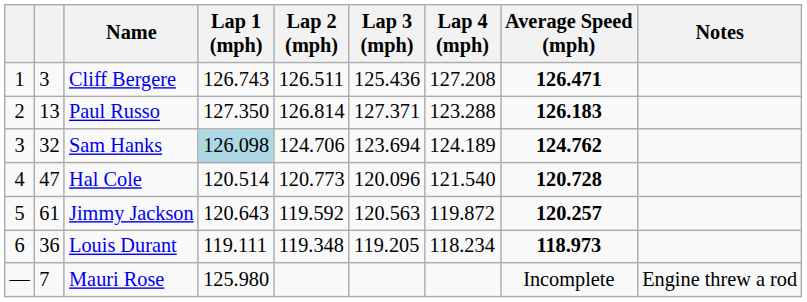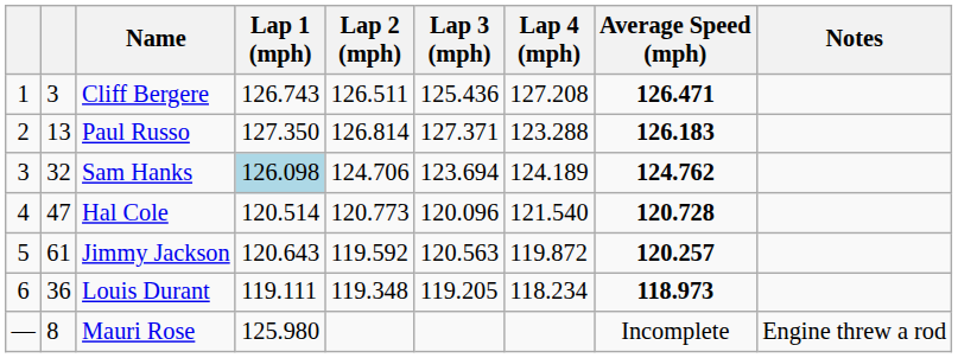 <table class="wikitable" style="font-size: 90%;">
 <tr align="center">
 <th></th>
 <th></th>
 <th>Name</th>
 <th>Lap 1<br>(mph)</th>
 <th>Lap 2<br>(mph)</th>
 <th>Lap 3<br>(mph)</th>
 <th>Lap 4<br>(mph)</th>
 <th>Average Speed<br>(mph)</th>
 <th>Notes</th>
 </tr>
 <tr>
 <td align=center>1</td>
 <td>3</td>
 <td> <a href='#'>Cliff Bergere</a></td>
 <td>126.743</td>
 <td>126.511</td>
 <td>125.436</td>
 <td>127.208</td>
 <td align=center><strong>126.471</strong></td>
 <td></td>
 </tr>
 <tr>
 <td align=center>2</td>
 <td>13</td>
 <td> <a href='#'>Paul Russo</a></td>
 <td>127.350</td>
 <td>126.814</td>
 <td>127.371</td>
 <td>123.288</td>
 <td align=center><strong>126.183</strong></td>
 <td></td>
 </tr>
 <tr>
 <td align=center>3</td>
 <td>32</td>
 <td> <a href='#'>Sam Hanks</a></td>
 <td style="background: lightblue;">126.098</td>
 <td>124.706</td>
 <td>123.694</td>
 <td>124.189</td>
 <td align=center><strong>124.762</strong></td>
 <td></td>
 </tr>
 <tr>
 <td align=center>4</td>
 <td>47</td>
 <td> <a href='#'>Hal Cole</a> <strong></strong></td>
 <td>120.514</td>
 <td>120.773</td>
 <td>120.096</td>
 <td>121.540</td>
 <td align=center><strong>120.728</strong></td>
 <td></td>
 </tr>
 <tr>
 <td align=center>5</td>
 <td>61</td>
 <td> <a href='#'>Jimmy Jackson</a> <strong></strong></td>
 <td>120.643</td>
 <td>119.592</td>
 <td>120.563</td>
 <td>119.872</td>
 <td align=center><strong>120.257</strong></td>
 <td></td>
 </tr>
 <tr>
 <td align=center>6</td>
 <td>36</td>
 <td> <a href='#'>Louis Durant</a> <strong></strong></td>
 <td>119.111</td>
 <td>119.348</td>
 <td>119.205</td>
 <td>118.234</td>
 <td align=center><strong>118.973</strong></td>
 <td></td>
 </tr>
 <tr>
 <td align=center>—</td>
-<td>7</td>
+<td>8</td>
 <td> <a href='#'>Mauri Rose</a></td>
 <td>125.980</td>
 <td></td>
 <td></td>
 <td></td>
 <td align=center>Incomplete</td>
 <td>Engine threw a rod</td>
 </tr>
 </table>
